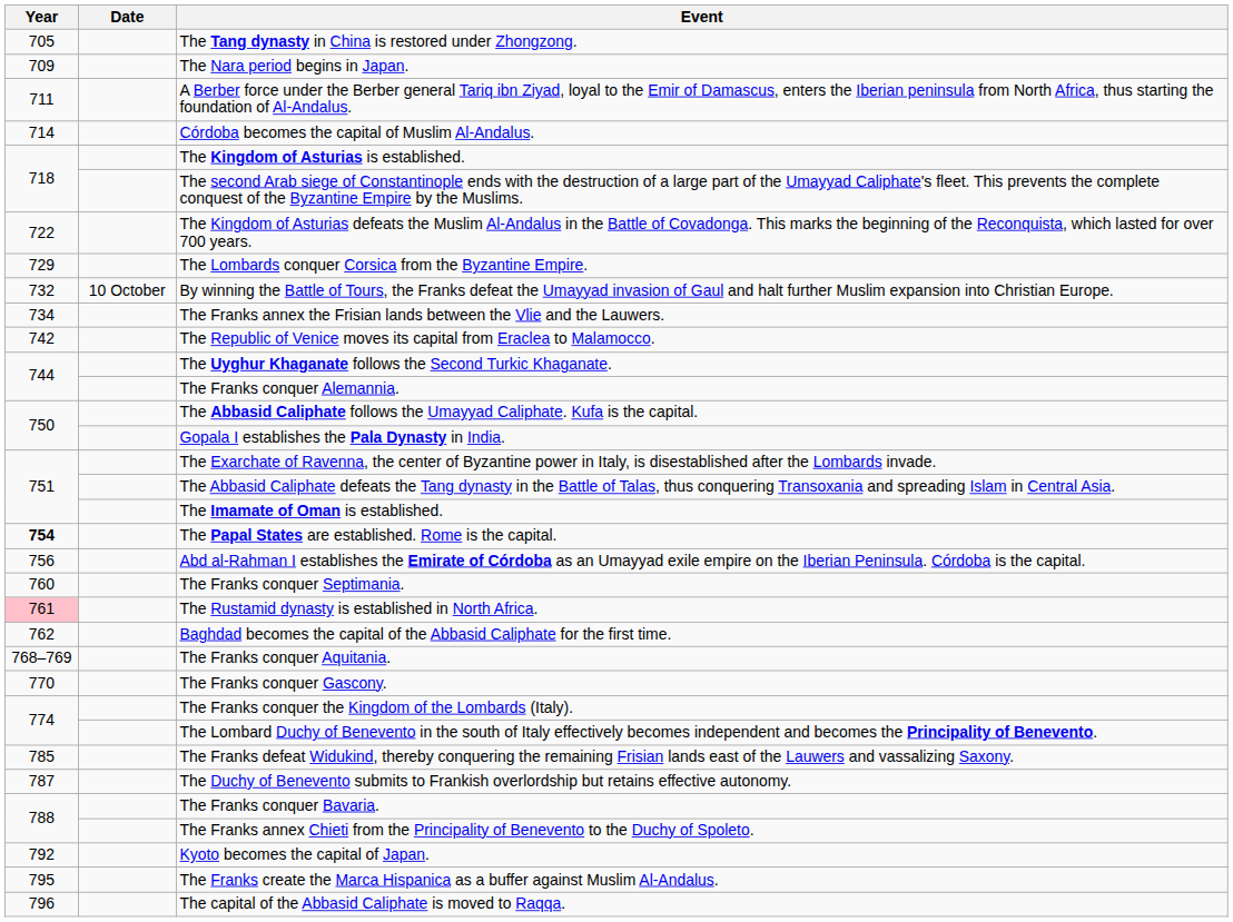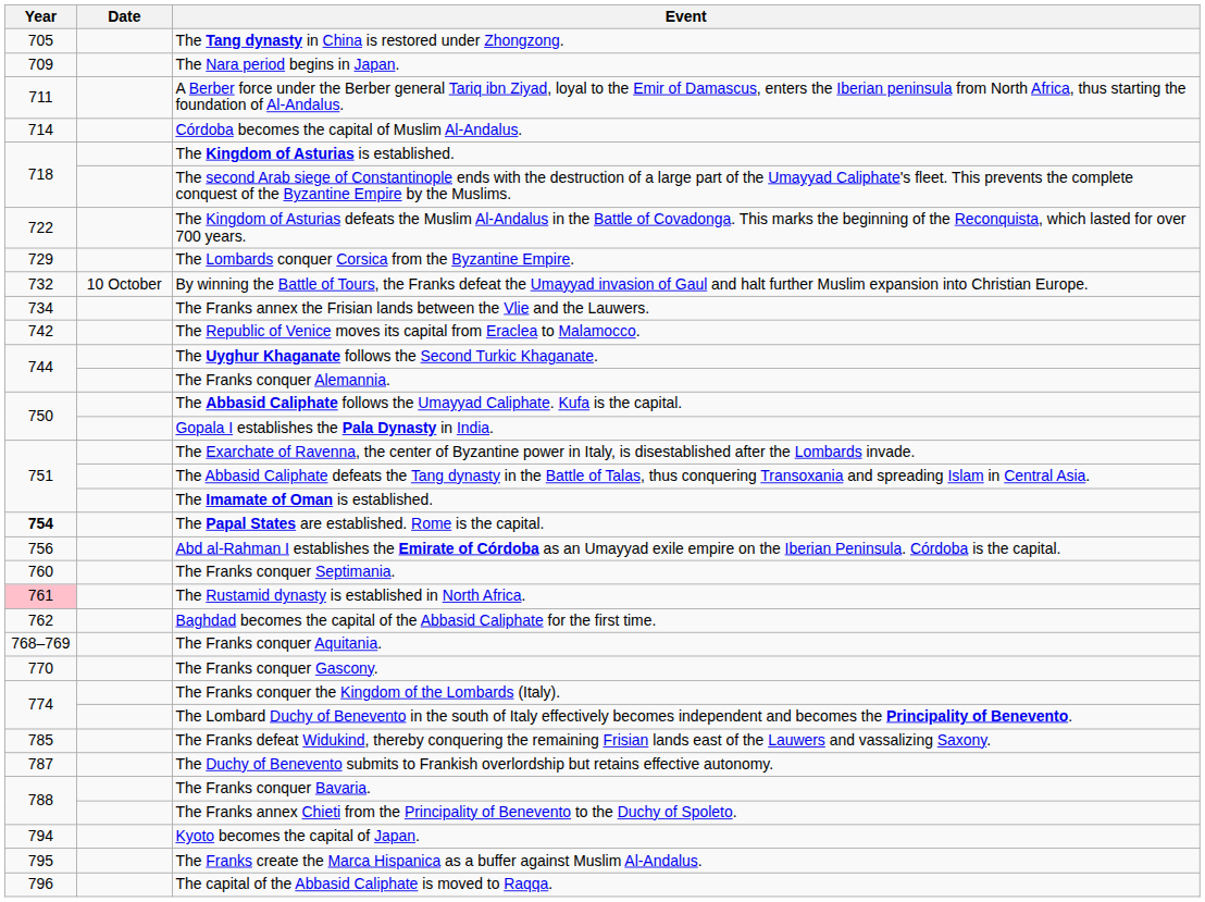 <table class=wikitable style="width:100%;">
 <tr>
 <th style="width:6%">Year</th>
 <th style="width:8%">Date</th>
 <th style="width:86%">Event</th>
 </tr>
 <tr>
 <td align=center>705</td>
 <td align=center></td>
 <td>The <strong><a href='#'>Tang dynasty</a></strong> in <a href='#'>China</a> is restored under <a href='#'>Zhongzong</a>.</td>
 </tr>
 <tr>
 <td align=center>709</td>
 <td align=center></td>
 <td>The <a href='#'>Nara period</a> begins in <a href='#'>Japan</a>.</td>
 </tr>
 <tr>
 <td align=center>711</td>
 <td align=center></td>
 <td>A <a href='#'>Berber</a> force under the Berber general <a href='#'>Tariq ibn Ziyad</a>, loyal to the <a href='#'>Emir of Damascus</a>, enters the <a href='#'>Iberian peninsula</a> from North <a href='#'>Africa</a>, thus starting the foundation of <a href='#'>Al-Andalus</a>.</td>
 </tr>
 <tr>
 <td align=center>714</td>
 <td align=center></td>
 <td><a href='#'>Córdoba</a> becomes the capital of Muslim <a href='#'>Al-Andalus</a>.</td>
 </tr>
 <tr>
 <td rowspan=2 align=center>718</td>
 <td align=center></td>
 <td>The <strong><a href='#'>Kingdom of Asturias</a></strong> is established.</td>
 </tr>
 <tr>
 <td></td>
 <td>The <a href='#'>second Arab siege of Constantinople</a> ends with the destruction of a large part of the <a href='#'>Umayyad Caliphate</a>'s fleet. This prevents the complete conquest of the <a href='#'>Byzantine Empire</a> by the Muslims.</td>
 </tr>
 <tr>
 <td align=center>722</td>
 <td align=center></td>
 <td>The <a href='#'>Kingdom of Asturias</a> defeats the Muslim <a href='#'>Al-Andalus</a> in the <a href='#'>Battle of Covadonga</a>. This marks the beginning of the <a href='#'>Reconquista</a>, which lasted for over 700 years.</td>
 </tr>
 <tr>
 <td align=center>729</td>
 <td align=center></td>
 <td>The <a href='#'>Lombards</a> conquer <a href='#'>Corsica</a> from the <a href='#'>Byzantine Empire</a>.</td>
 </tr>
 <tr>
 <td align=center>732</td>
 <td align=center>10 October</td>
 <td>By winning the <a href='#'>Battle of Tours</a>, the Franks defeat the <a href='#'>Umayyad invasion of Gaul</a> and halt further Muslim expansion into Christian Europe.</td>
 </tr>
 <tr>
 <td align=center>734</td>
 <td align=center></td>
 <td>The Franks annex the Frisian lands between the <a href='#'>Vlie</a> and the Lauwers.</td>
 </tr>
 <tr>
 <td align=center>742</td>
 <td align=center></td>
 <td>The <a href='#'>Republic of Venice</a> moves its capital from <a href='#'>Eraclea</a> to <a href='#'>Malamocco</a>.</td>
 </tr>
 <tr>
 <td rowspan=2 align=center>744</td>
 <td align=center></td>
 <td>The <strong><a href='#'>Uyghur Khaganate</a></strong> follows the <a href='#'>Second Turkic Khaganate</a>.</td>
 </tr>
 <tr>
 <td></td>
 <td>The Franks conquer <a href='#'>Alemannia</a>.</td>
 </tr>
 <tr>
 <td rowspan=2 align=center>750</td>
 <td align=center></td>
 <td>The <strong><a href='#'>Abbasid Caliphate</a></strong> follows the <a href='#'>Umayyad Caliphate</a>. <a href='#'>Kufa</a> is the capital.</td>
 </tr>
 <tr>
 <td></td>
 <td><a href='#'>Gopala I</a> establishes the <strong><a href='#'>Pala Dynasty</a></strong> in <a href='#'>India</a>.</td>
 </tr>
 <tr>
 <td rowspan=3 align=center>751</td>
 <td align=center></td>
 <td>The <a href='#'>Exarchate of Ravenna</a>, the center of Byzantine power in Italy, is disestablished after the <a href='#'>Lombards</a> invade.</td>
 </tr>
 <tr>
 <td></td>
 <td>The <a href='#'>Abbasid Caliphate</a> defeats the <a href='#'>Tang dynasty</a> in the <a href='#'>Battle of Talas</a>, thus conquering <a href='#'>Transoxania</a> and spreading <a href='#'>Islam</a> in <a href='#'>Central Asia</a>.</td>
 </tr>
 <tr>
 <td></td>
 <td>The <strong><a href='#'>Imamate of Oman</a></strong> is established.</td>
 </tr>
 <tr>
 <td align=center><strong>754</strong></td>
 <td align=center></td>
 <td>The <strong><a href='#'>Papal States</a></strong> are established. <a href='#'>Rome</a> is the capital.</td>
 </tr>
 <tr>
 <td align=center>756</td>
 <td align=center></td>
 <td><a href='#'>Abd al-Rahman I</a> establishes the <strong><a href='#'>Emirate of Córdoba</a></strong> as an Umayyad exile empire on the <a href='#'>Iberian Peninsula</a>. <a href='#'>Córdoba</a> is the capital.</td>
 </tr>
 <tr>
 <td align=center>760</td>
 <td align=center></td>
 <td>The Franks conquer <a href='#'>Septimania</a>.</td>
 </tr>
 <tr>
 <td align=center style="background: pink;">761</td>
 <td align=center></td>
 <td>The <a href='#'>Rustamid dynasty</a> is established in <a href='#'>North Africa</a>.</td>
 </tr>
 <tr>
 <td align=center>762</td>
 <td align=center></td>
 <td><a href='#'>Baghdad</a> becomes the capital of the <a href='#'>Abbasid Caliphate</a> for the first time.</td>
 </tr>
 <tr>
 <td align=center>768–769</td>
 <td align=center></td>
 <td>The Franks conquer <a href='#'>Aquitania</a>.</td>
 </tr>
 <tr>
 <td align=center>770</td>
 <td align=center></td>
 <td>The Franks conquer <a href='#'>Gascony</a>.</td>
 </tr>
 <tr>
 <td rowspan=2 align=center>774</td>
 <td align=center></td>
 <td>The Franks conquer the <a href='#'>Kingdom of the Lombards</a> (Italy).</td>
 </tr>
 <tr>
 <td></td>
 <td>The Lombard <a href='#'>Duchy of Benevento</a> in the south of Italy effectively becomes independent and becomes the <strong><a href='#'>Principality of Benevento</a></strong>.</td>
 </tr>
 <tr>
 <td align=center>785</td>
 <td align=center></td>
 <td>The Franks defeat <a href='#'>Widukind</a>, thereby conquering the remaining <a href='#'>Frisian</a> lands east of the <a href='#'>Lauwers</a> and vassalizing <a href='#'>Saxony</a>.</td>
 </tr>
 <tr>
 <td align=center>787</td>
 <td align=center></td>
 <td>The <a href='#'>Duchy of Benevento</a> submits to Frankish overlordship but retains effective autonomy.</td>
 </tr>
 <tr>
 <td rowspan=2 align=center>788</td>
 <td align=center></td>
 <td>The Franks conquer <a href='#'>Bavaria</a>.</td>
 </tr>
 <tr>
 <td></td>
 <td>The Franks annex <a href='#'>Chieti</a> from the <a href='#'>Principality of Benevento</a> to the <a href='#'>Duchy of Spoleto</a>.</td>
 </tr>
 <tr>
-<td align=center>792</td>
+<td align=center>794</td>
 <td align=center></td>
 <td><a href='#'>Kyoto</a> becomes the capital of <a href='#'>Japan</a>.</td>
 </tr>
 <tr>
 <td align=center>795</td>
 <td align=center></td>
 <td>The <a href='#'>Franks</a> create the <a href='#'>Marca Hispanica</a> as a buffer against Muslim <a href='#'>Al-Andalus</a>.</td>
 </tr>
 <tr>
 <td align=center>796</td>
 <td align=center></td>
 <td>The capital of the <a href='#'>Abbasid Caliphate</a> is moved to <a href='#'>Raqqa</a>.</td>
 </tr>
 </table>
